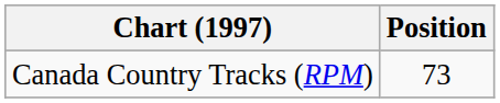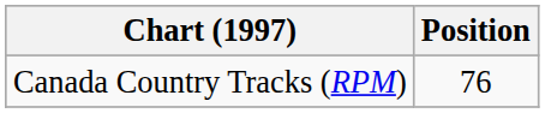 <table class="wikitable sortable">
 <tr>
 <th scope="col">Chart (1997)</th>
 <th scope="col">Position</th>
 </tr>
 <tr>
 <td>Canada Country Tracks (<em><a href='#'>RPM</a></em>)</td>
-<td align="center">73</td>
+<td align="center">76</td>
 </tr>
 </table>
